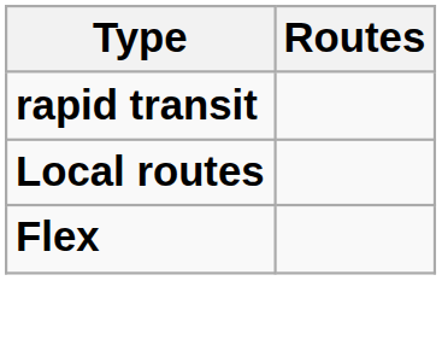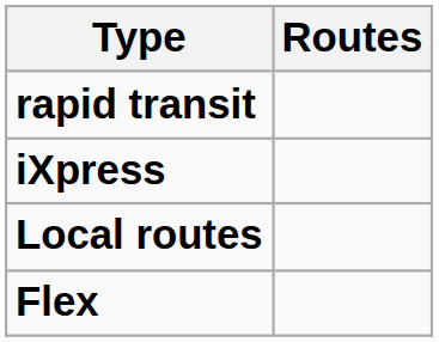 <table class="wikitable">
 <tr>
 <th>Type</th>
 <th>Routes</th>
 </tr>
 <tr>
 <td> <strong>rapid transit</strong></td>
 <td> </td>
 </tr>
 <tr>
+<td><strong>iXpress</strong></td>
+<td></td>
+</tr>
+<tr>
 <td><strong>Local routes</strong></td>
 <td>        </td>
 </tr>
 <tr>
 <td><strong>Flex</strong></td>
 <td></td>
 </tr>
 </table>
